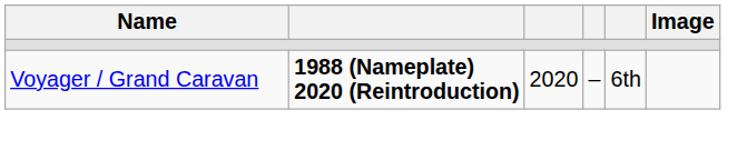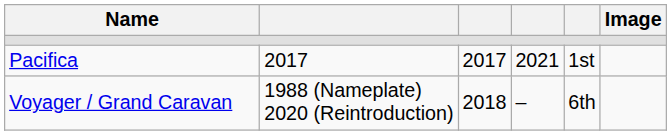 <table class="wikitable sortable">
 <tr>
 <th width=200px>Name</th>
 <th></th>
 <th></th>
 <th></th>
 <th></th>
 <th>Image</th>
 </tr>
 <tr bgcolor="#E0E0E0">
 <td colspan=6></td>
 </tr>
 <tr>
+<td><a href='#'>Pacifica</a> </td>
+<td>2017</td>
+<td>2017</td>
+<td>2021</td>
+<td>1st</td>
+<td></td>
+</tr>
+<tr>
 <td><a href='#'>Voyager / Grand Caravan</a> </td>
-<td><strong>1988 (Nameplate)<br>2020 (Reintroduction)</strong></td>
-<td>2020</td>
+<td>1988 (Nameplate)<br>2020 (Reintroduction)</td>
+<td>2018</td>
 <td>–</td>
 <td>6th</td>
 <td></td>
 </tr>
 </table>
